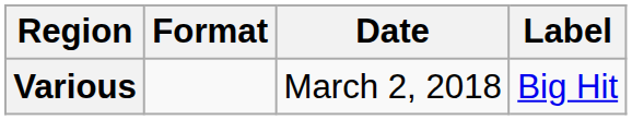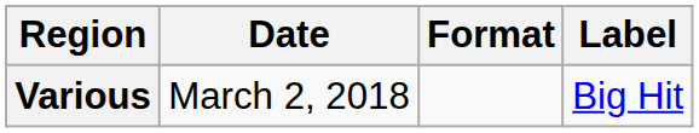 <table class="wikitable plainrowheaders">
 <tr>
 <th>Region</th>
+<th>Date</th>
 <th>Format</th>
-<th>Date</th>
 <th>Label</th>
 </tr>
 <tr>
 <th scope="row">Various</th>
+<td>March 2, 2018</td>
 <td></td>
-<td>March 2, 2018</td>
 <td><a href='#'>Big Hit</a></td>
 </tr>
 </table>
